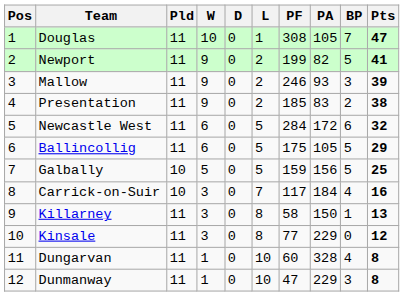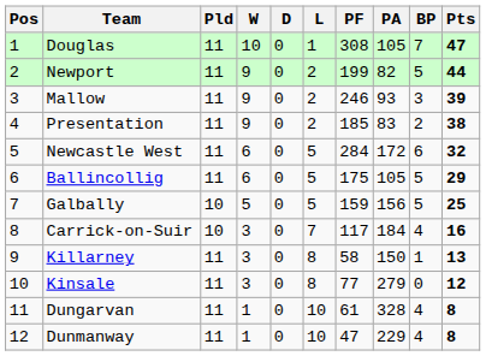 <table class="wikitable" style="float:left; margin-right:15px; text-align: left;">
 <tr>
 <th width="20">Pos</th>
 <th width="120">Team</th>
 <th width="20">Pld</th>
 <th width="20">W</th>
 <th width="20">D</th>
 <th width="20">L</th>
 <th width="20">PF</th>
 <th width="20">PA</th>
 <th width="20">BP</th>
 <th width="20">Pts</th>
 </tr>
 <tr bgcolor=#ccffcc>
 <td align=left>1</td>
 <td>Douglas</td>
 <td>11</td>
 <td>10</td>
 <td>0</td>
 <td>1</td>
 <td>308</td>
 <td>105</td>
 <td>7</td>
 <td><strong>47</strong></td>
 </tr>
 <tr bgcolor=#ccffcc>
 <td align=left>2</td>
 <td>Newport</td>
 <td>11</td>
 <td>9</td>
 <td>0</td>
 <td>2</td>
 <td>199</td>
 <td>82</td>
 <td>5</td>
-<td><strong>41</strong></td>
+<td><strong>44</strong></td>
 </tr>
 <tr>
 <td align=left>3</td>
 <td>Mallow</td>
 <td>11</td>
 <td>9</td>
 <td>0</td>
 <td>2</td>
 <td>246</td>
 <td>93</td>
 <td>3</td>
 <td><strong>39</strong></td>
 </tr>
 <tr>
 <td align=left>4</td>
 <td>Presentation</td>
 <td>11</td>
 <td>9</td>
 <td>0</td>
 <td>2</td>
 <td>185</td>
 <td>83</td>
 <td>2</td>
 <td><strong>38</strong></td>
 </tr>
 <tr>
 <td align=left>5</td>
 <td>Newcastle West</td>
 <td>11</td>
 <td>6</td>
 <td>0</td>
 <td>5</td>
 <td>284</td>
 <td>172</td>
 <td>6</td>
 <td><strong>32</strong></td>
 </tr>
 <tr>
 <td align=left>6</td>
 <td><a href='#'>Ballincollig</a></td>
 <td>11</td>
 <td>6</td>
 <td>0</td>
 <td>5</td>
 <td>175</td>
 <td>105</td>
 <td>5</td>
 <td><strong>29</strong></td>
 </tr>
 <tr>
 <td align=left>7</td>
 <td>Galbally</td>
 <td>10</td>
 <td>5</td>
 <td>0</td>
 <td>5</td>
 <td>159</td>
 <td>156</td>
 <td>5</td>
 <td><strong>25</strong></td>
 </tr>
 <tr>
 <td align=left>8</td>
 <td>Carrick-on-Suir</td>
 <td>10</td>
 <td>3</td>
 <td>0</td>
 <td>7</td>
 <td>117</td>
 <td>184</td>
 <td>4</td>
 <td><strong>16</strong></td>
 </tr>
 <tr>
 <td align=left>9</td>
 <td><a href='#'>Killarney</a></td>
 <td>11</td>
 <td>3</td>
 <td>0</td>
 <td>8</td>
 <td>58</td>
 <td>150</td>
 <td>1</td>
 <td><strong>13</strong></td>
 </tr>
 <tr>
 <td align=left>10</td>
 <td><a href='#'>Kinsale</a></td>
 <td>11</td>
 <td>3</td>
 <td>0</td>
 <td>8</td>
 <td>77</td>
-<td>229</td>
+<td>279</td>
 <td>0</td>
 <td><strong>12</strong></td>
 </tr>
 <tr>
 <td align=left>11</td>
 <td>Dungarvan</td>
 <td>11</td>
 <td>1</td>
 <td>0</td>
 <td>10</td>
-<td>60</td>
+<td>61</td>
 <td>328</td>
 <td>4</td>
 <td><strong>8</strong></td>
 </tr>
 <tr>
 <td align=left>12</td>
 <td>Dunmanway</td>
 <td>11</td>
 <td>1</td>
 <td>0</td>
 <td>10</td>
 <td>47</td>
 <td>229</td>
-<td>3</td>
+<td>4</td>
 <td><strong>8</strong></td>
 </tr>
 </table>
